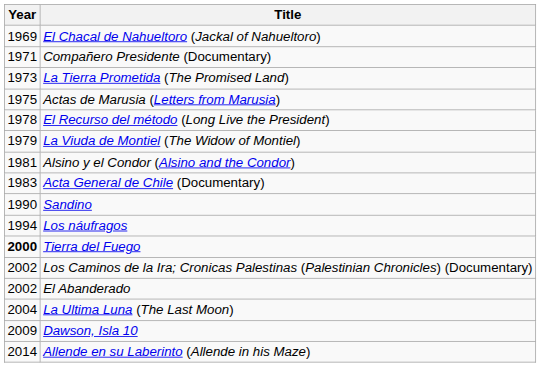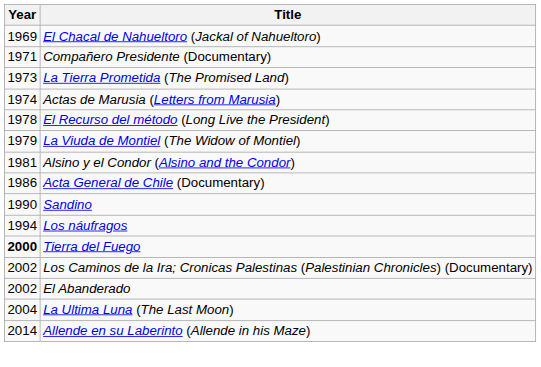 <table class="wikitable sortable">
 <tr>
 <th><strong>Year</strong></th>
 <th><strong>Title</strong></th>
 </tr>
 <tr>
 <td>1969</td>
 <td><em><a href='#'>El Chacal de Nahueltoro</a></em> (<em>Jackal of Nahueltoro</em>)</td>
 </tr>
 <tr>
 <td>1971</td>
 <td><em>Compañero Presidente</em> (Documentary)</td>
 </tr>
 <tr>
 <td>1973</td>
 <td><em><a href='#'>La Tierra Prometida</a></em> (<em>The Promised Land</em>)</td>
 </tr>
 <tr>
-<td>1975</td>
+<td>1974</td>
 <td><em>Actas de Marusia</em> (<em><a href='#'>Letters from Marusia</a></em>)</td>
 </tr>
 <tr>
 <td>1978</td>
 <td><em><a href='#'>El Recurso del método</a></em> (<em>Long Live the President</em>)</td>
 </tr>
 <tr>
 <td>1979</td>
 <td><em><a href='#'>La Viuda de Montiel</a></em> (<em>The Widow of Montiel</em>)</td>
 </tr>
 <tr>
 <td>1981</td>
 <td><em>Alsino y el Condor</em> (<em><a href='#'>Alsino and the Condor</a></em>)</td>
 </tr>
 <tr>
-<td>1983</td>
+<td>1986</td>
 <td><em><a href='#'>Acta General de Chile</a></em> (Documentary)</td>
 </tr>
 <tr>
 <td>1990</td>
 <td><em><a href='#'>Sandino</a></em></td>
 </tr>
 <tr>
 <td>1994</td>
 <td><em><a href='#'>Los náufragos</a></em></td>
 </tr>
 <tr>
 <td><strong>2000</strong></td>
 <td><em><a href='#'>Tierra del Fuego</a></em></td>
 </tr>
 <tr>
 <td>2002</td>
 <td><em>Los Caminos de la Ira; Cronicas Palestinas</em> (<em>Palestinian Chronicles</em>) (Documentary)</td>
 </tr>
 <tr>
 <td>2002</td>
 <td><em>El Abanderado</em></td>
 </tr>
 <tr>
 <td>2004</td>
 <td><em><a href='#'>La Ultima Luna</a></em> (<em>The Last Moon</em>)</td>
 </tr>
 <tr>
-<td>2009</td>
-<td><em><a href='#'>Dawson, Isla 10</a></em></td>
-</tr>
-<tr>
 <td>2014</td>
 <td><em><a href='#'>Allende en su Laberinto</a></em> (<em>Allende in his Maze</em>)</td>
 </tr>
 </table>
